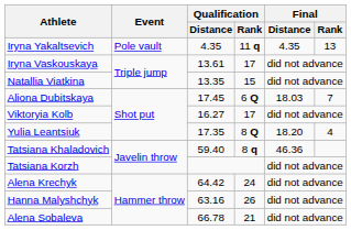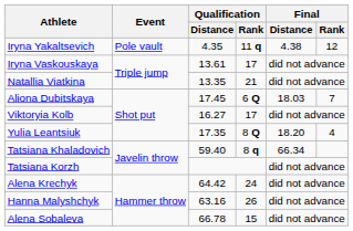 <table class="wikitable" style="font-size:90%">
 <tr>
 <th rowspan=2>Athlete</th>
 <th rowspan=2>Event</th>
 <th colspan=2>Qualification</th>
 <th colspan=2>Final</th>
 </tr>
 <tr style="font-size:95%">
 <th>Distance</th>
 <th>Rank</th>
 <th>Distance</th>
 <th>Rank</th>
 </tr>
 <tr align=center>
 <td align=left><a href='#'>Iryna Yakaltsevich</a></td>
 <td style="text-align:left;"><a href='#'>Pole vault</a></td>
 <td>4.35</td>
 <td>11 <strong>q</strong></td>
-<td>4.35</td>
-<td>13</td>
+<td>4.38</td>
+<td>12</td>
 </tr>
 <tr align=center>
 <td align=left><a href='#'>Iryna Vaskouskaya</a></td>
 <td style="text-align:left;" rowspan=2><a href='#'>Triple jump</a></td>
 <td>13.61</td>
 <td>17</td>
 <td colspan=2>did not advance</td>
 </tr>
 <tr align=center>
 <td align=left><a href='#'>Natallia Viatkina</a></td>
 <td>13.35</td>
-<td>15</td>
+<td>21</td>
 <td colspan=2>did not advance</td>
 </tr>
 <tr align=center>
 <td align=left><a href='#'>Aliona Dubitskaya</a></td>
 <td style="text-align:left;" rowspan=3><a href='#'>Shot put</a></td>
 <td>17.45</td>
 <td>6 <strong>Q</strong></td>
 <td>18.03</td>
 <td>7</td>
 </tr>
 <tr align=center>
 <td align=left><a href='#'>Viktoryia Kolb</a></td>
 <td>16.27</td>
 <td>17</td>
 <td colspan=2>did not advance</td>
 </tr>
 <tr align=center>
 <td align=left><a href='#'>Yulia Leantsiuk</a></td>
 <td>17.35</td>
 <td>8 <strong>Q</strong></td>
 <td>18.20</td>
 <td>4</td>
 </tr>
 <tr align=center>
 <td align=left><a href='#'>Tatsiana Khaladovich</a></td>
 <td style="text-align:left;" rowspan=2><a href='#'>Javelin throw</a></td>
 <td>59.40</td>
 <td>8 <strong>q</strong></td>
-<td>46.36 <strong></strong></td>
+<td>66.34 <strong></strong></td>
 <td></td>
 </tr>
 <tr align=center>
 <td align=left><a href='#'>Tatsiana Korzh</a></td>
 <td colspan=2></td>
 <td colspan=2>did not advance</td>
 </tr>
 <tr align=center>
 <td align=left><a href='#'>Alena Krechyk</a></td>
 <td style="text-align:left;" rowspan=3><a href='#'>Hammer throw</a></td>
 <td>64.42</td>
 <td>24</td>
 <td colspan=2>did not advance</td>
 </tr>
 <tr align=center>
 <td align=left><a href='#'>Hanna Malyshchyk</a></td>
 <td>63.16</td>
 <td>26</td>
 <td colspan=2>did not advance</td>
 </tr>
 <tr align=center>
 <td align=left><a href='#'>Alena Sobaleva</a></td>
 <td>66.78</td>
-<td>21</td>
+<td>15</td>
 <td colspan=2>did not advance</td>
 </tr>
 </table>
